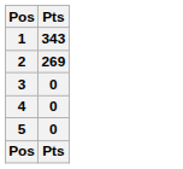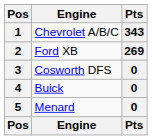 <table class="wikitable" style="font-size: 85%;; text-align:center;">
 <tr valign="top">
 <th valign="middle">Pos</th>
+<th valign="middle">Engine</th>
 <th valign="middle">Pts</th>
 </tr>
 <tr>
 <th>1</th>
+<td align="left"> <a href='#'>Chevrolet</a> A/B/C</td>
 <th>343</th>
 </tr>
 <tr>
 <th>2</th>
+<td align="left"> <a href='#'>Ford</a> XB</td>
 <th>269</th>
 </tr>
 <tr>
 <th>3</th>
+<td align="left"> <a href='#'>Cosworth</a> DFS</td>
 <th>0</th>
 </tr>
 <tr>
 <th>4</th>
+<td align="left"> <a href='#'>Buick</a></td>
 <th>0</th>
 </tr>
 <tr>
 <th>5</th>
+<td align="left"> <a href='#'>Menard</a></td>
 <th>0</th>
 </tr>
 <tr valign="top">
 <th valign="middle">Pos</th>
+<th valign="middle">Engine</th>
 <th valign="middle">Pts</th>
 </tr>
 </table>
